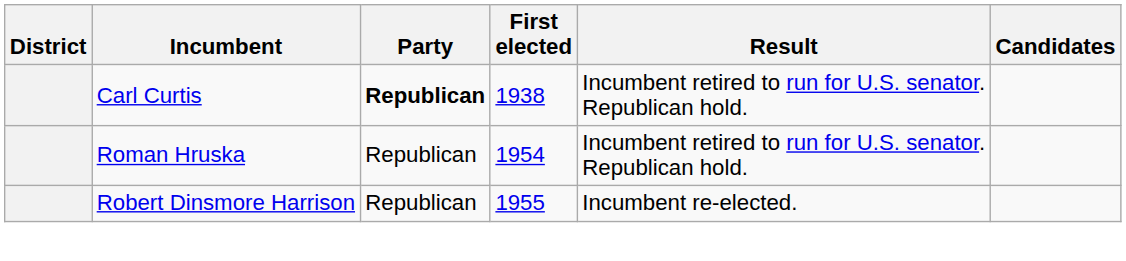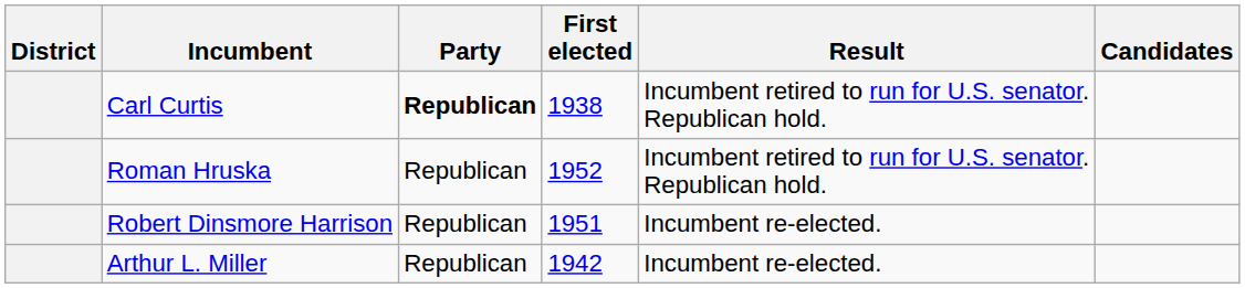 <table class=wikitable>
 <tr valign=bottom>
 <th>District</th>
 <th>Incumbent</th>
 <th>Party</th>
 <th>First<br>elected</th>
 <th>Result</th>
 <th>Candidates</th>
 </tr>
 <tr>
 <th></th>
 <td><a href='#'>Carl Curtis</a></td>
 <td><strong>Republican</strong></td>
 <td><a href='#'>1938</a></td>
 <td>Incumbent retired to <a href='#'>run for U.S. senator</a>.<br>Republican hold.</td>
 <td nowrap></td>
 </tr>
 <tr>
 <th></th>
 <td><a href='#'>Roman Hruska</a></td>
 <td>Republican</td>
-<td><a href='#'>1954</a></td>
+<td><a href='#'>1952</a></td>
 <td>Incumbent retired to <a href='#'>run for U.S. senator</a>.<br>Republican hold.</td>
 <td nowrap></td>
 </tr>
 <tr>
 <th></th>
 <td><a href='#'>Robert Dinsmore Harrison</a></td>
 <td>Republican</td>
-<td><a href='#'>1955</a></td>
+<td><a href='#'>1951</a></td>
+<td>Incumbent re-elected.</td>
+<td nowrap></td>
+</tr>
+<tr>
+<th></th>
+<td><a href='#'>Arthur L. Miller</a></td>
+<td>Republican</td>
+<td><a href='#'>1942</a></td>
 <td>Incumbent re-elected.</td>
 <td nowrap></td>
 </tr>
 </table>
